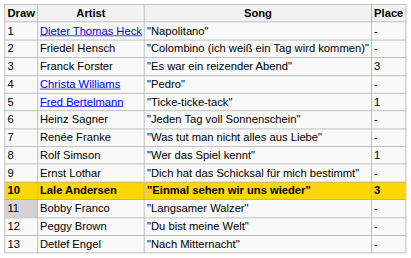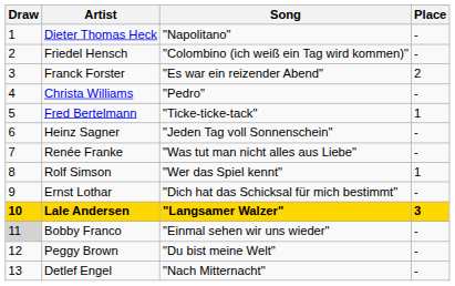 <table class="sortable wikitable" style="margin: 1em auto 1em auto">
 <tr>
 <th>Draw</th>
 <th>Artist</th>
 <th>Song</th>
 <th>Place</th>
 </tr>
 <tr>
 <td>1</td>
 <td><a href='#'>Dieter Thomas Heck</a></td>
 <td>"Napolitano"</td>
 <td>-</td>
 </tr>
 <tr>
 <td>2</td>
 <td>Friedel Hensch</td>
 <td>"Colombino (ich weiß ein Tag wird kommen)"</td>
 <td>-</td>
 </tr>
 <tr>
 <td>3</td>
 <td>Franck Forster</td>
 <td>"Es war ein reizender Abend"</td>
-<td>3</td>
+<td>2</td>
 </tr>
 <tr>
 <td>4</td>
 <td><a href='#'>Christa Williams</a></td>
 <td>"Pedro"</td>
 <td>-</td>
 </tr>
 <tr>
 <td>5</td>
 <td><a href='#'>Fred Bertelmann</a></td>
 <td>"Ticke-ticke-tack"</td>
 <td>1</td>
 </tr>
 <tr>
 <td>6</td>
 <td>Heinz Sagner</td>
 <td>"Jeden Tag voll Sonnenschein"</td>
 <td>-</td>
 </tr>
 <tr>
 <td>7</td>
 <td>Renée Franke</td>
 <td>"Was tut man nicht alles aus Liebe"</td>
 <td>-</td>
 </tr>
 <tr>
 <td>8</td>
 <td>Rolf Simson</td>
 <td>"Wer das Spiel kennt"</td>
 <td>1</td>
 </tr>
 <tr>
 <td>9</td>
 <td>Ernst Lothar</td>
 <td>"Dich hat das Schicksal für mich bestimmt"</td>
 <td>-</td>
 </tr>
 <tr style="background:gold; font-weight:bold;">
 <td>10</td>
 <td>Lale Andersen</td>
-<td>"Einmal sehen wir uns wieder"</td>
+<td>"Langsamer Walzer"</td>
 <td>3</td>
 </tr>
 <tr>
 <td style="background: lightgrey;">11</td>
 <td>Bobby Franco</td>
-<td>"Langsamer Walzer"</td>
+<td>"Einmal sehen wir uns wieder"</td>
 <td>-</td>
 </tr>
 <tr>
 <td>12</td>
 <td>Peggy Brown</td>
 <td>"Du bist meine Welt"</td>
 <td>-</td>
 </tr>
 <tr>
 <td>13</td>
 <td>Detlef Engel</td>
 <td>"Nach Mitternacht"</td>
 <td>-</td>
 </tr>
 </table>
